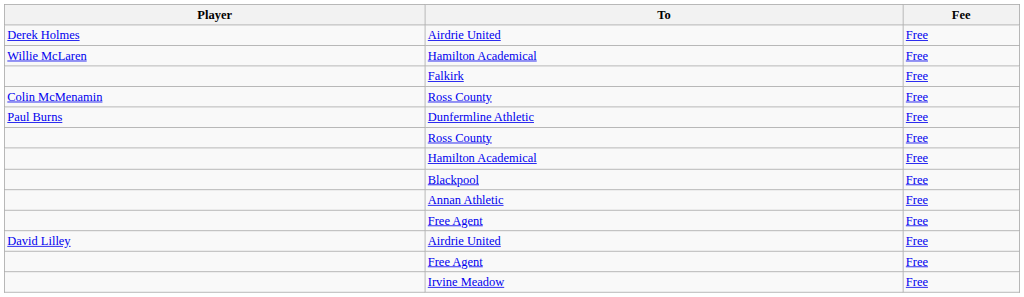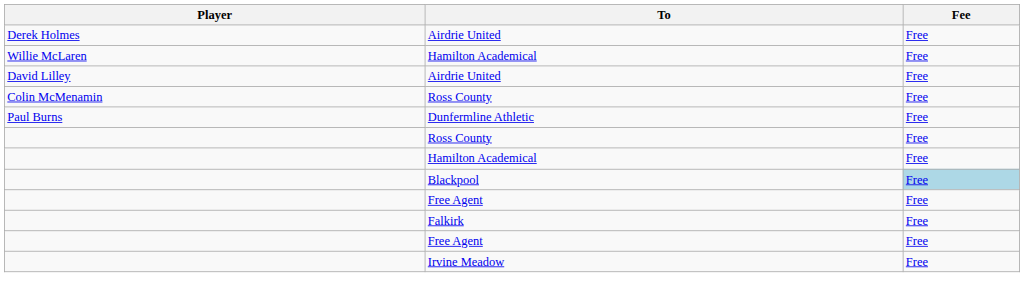 <table class="wikitable" style="text-align:center; font-size:95%;width:98%; text-align:left">
 <tr>
 <th>Player</th>
 <th>To</th>
 <th>Fee</th>
 </tr>
 <tr>
 <td><a href='#'>Derek Holmes</a></td>
 <td><a href='#'>Airdrie United</a></td>
 <td><a href='#'>Free</a></td>
 </tr>
 <tr>
 <td><a href='#'>Willie McLaren</a></td>
 <td><a href='#'>Hamilton Academical</a></td>
 <td><a href='#'>Free</a></td>
 </tr>
 <tr>
-<td></td>
-<td><a href='#'>Falkirk</a></td>
+<td><a href='#'>David Lilley</a></td>
+<td><a href='#'>Airdrie United</a></td>
 <td><a href='#'>Free</a></td>
 </tr>
 <tr>
 <td><a href='#'>Colin McMenamin</a></td>
 <td><a href='#'>Ross County</a></td>
 <td><a href='#'>Free</a></td>
 </tr>
 <tr>
 <td><a href='#'>Paul Burns</a></td>
 <td><a href='#'>Dunfermline Athletic</a></td>
 <td><a href='#'>Free</a></td>
 </tr>
 <tr>
 <td></td>
 <td><a href='#'>Ross County</a></td>
 <td><a href='#'>Free</a></td>
 </tr>
 <tr>
 <td></td>
 <td><a href='#'>Hamilton Academical</a></td>
 <td><a href='#'>Free</a></td>
 </tr>
 <tr>
 <td></td>
 <td><a href='#'>Blackpool</a></td>
-<td><a href='#'>Free</a></td>
-</tr>
-<tr>
-<td></td>
-<td><a href='#'>Annan Athletic</a></td>
-<td><a href='#'>Free</a></td>
+<td style="background: lightblue;"><a href='#'>Free</a></td>
 </tr>
 <tr>
 <td></td>
 <td><a href='#'>Free Agent</a></td>
 <td><a href='#'>Free</a></td>
 </tr>
 <tr>
-<td><a href='#'>David Lilley</a></td>
-<td><a href='#'>Airdrie United</a></td>
+<td></td>
+<td><a href='#'>Falkirk</a></td>
 <td><a href='#'>Free</a></td>
 </tr>
 <tr>
 <td></td>
 <td><a href='#'>Free Agent</a></td>
 <td><a href='#'>Free</a></td>
 </tr>
 <tr>
 <td></td>
 <td><a href='#'>Irvine Meadow</a></td>
 <td><a href='#'>Free</a></td>
 </tr>
 </table>
